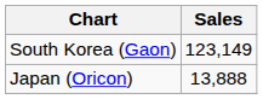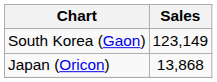 <table class="wikitable">
 <tr>
 <th>Chart</th>
 <th>Sales</th>
 </tr>
 <tr>
 <td>South Korea (<a href='#'>Gaon</a>)</td>
 <td align=center>123,149</td>
 </tr>
 <tr>
 <td>Japan (<a href='#'>Oricon</a>)</td>
-<td align="center">13,888</td>
+<td align="center">13,868</td>
 </tr>
 <tr>
 </tr>
 </table>
